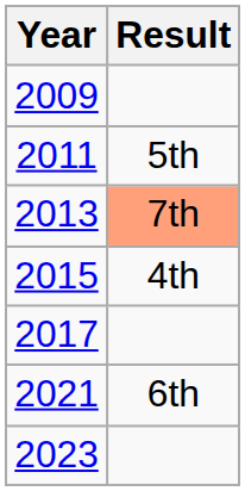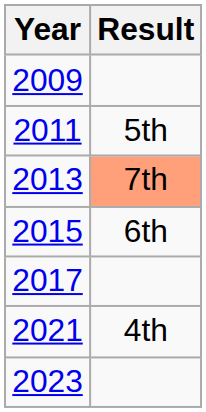 <table class="wikitable" style="text-align:center">
 <tr>
 <th>Year</th>
 <th>Result</th>
 </tr>
 <tr>
 <td><a href='#'>2009</a></td>
 <td></td>
 </tr>
 <tr>
 <td><a href='#'>2011</a></td>
 <td>5th</td>
 </tr>
 <tr>
 <td><a href='#'>2013</a></td>
 <td style="background: lightsalmon;">7th</td>
 </tr>
 <tr>
 <td><a href='#'>2015</a></td>
-<td>4th</td>
+<td>6th</td>
 </tr>
 <tr>
 <td><a href='#'>2017</a></td>
 <td></td>
 </tr>
 <tr>
 <td><a href='#'>2021</a></td>
-<td>6th</td>
+<td>4th</td>
 </tr>
 <tr>
 <td><a href='#'>2023</a></td>
 <td></td>
 </tr>
 </table>
